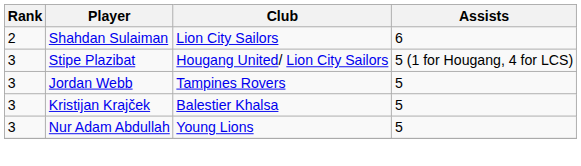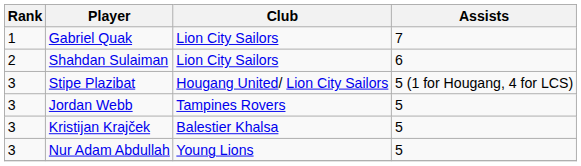 <table class="wikitable plainrowheaders sortable" style="font-size:95%">
 <tr>
 <th>Rank</th>
 <th>Player</th>
 <th>Club</th>
 <th>Assists</th>
+</tr>
+<tr>
+<td>1</td>
+<td align="left"> <a href='#'>Gabriel Quak</a></td>
+<td align="left"><a href='#'>Lion City Sailors</a></td>
+<td>7</td>
 </tr>
 <tr>
 <td>2</td>
 <td align="left"> <a href='#'>Shahdan Sulaiman</a></td>
 <td align="left"><a href='#'>Lion City Sailors</a></td>
 <td>6</td>
 </tr>
 <tr>
 <td>3</td>
 <td align="left"> <a href='#'>Stipe Plazibat</a></td>
 <td align="left"><a href='#'>Hougang United</a>/ <a href='#'>Lion City Sailors</a></td>
 <td>5 (1 for Hougang, 4 for LCS)</td>
 </tr>
 <tr>
 <td>3</td>
 <td align="left"> <a href='#'>Jordan Webb</a></td>
 <td align="left"><a href='#'>Tampines Rovers</a></td>
 <td>5</td>
 </tr>
 <tr>
 <td>3</td>
 <td align="left"> <a href='#'>Kristijan Krajček</a></td>
 <td align="left"><a href='#'>Balestier Khalsa</a></td>
 <td>5</td>
 </tr>
 <tr>
 <td>3</td>
 <td align="left"> <a href='#'>Nur Adam Abdullah</a></td>
 <td align="left"><a href='#'>Young Lions</a></td>
 <td>5</td>
 </tr>
 <tr>
 </tr>
 </table>
